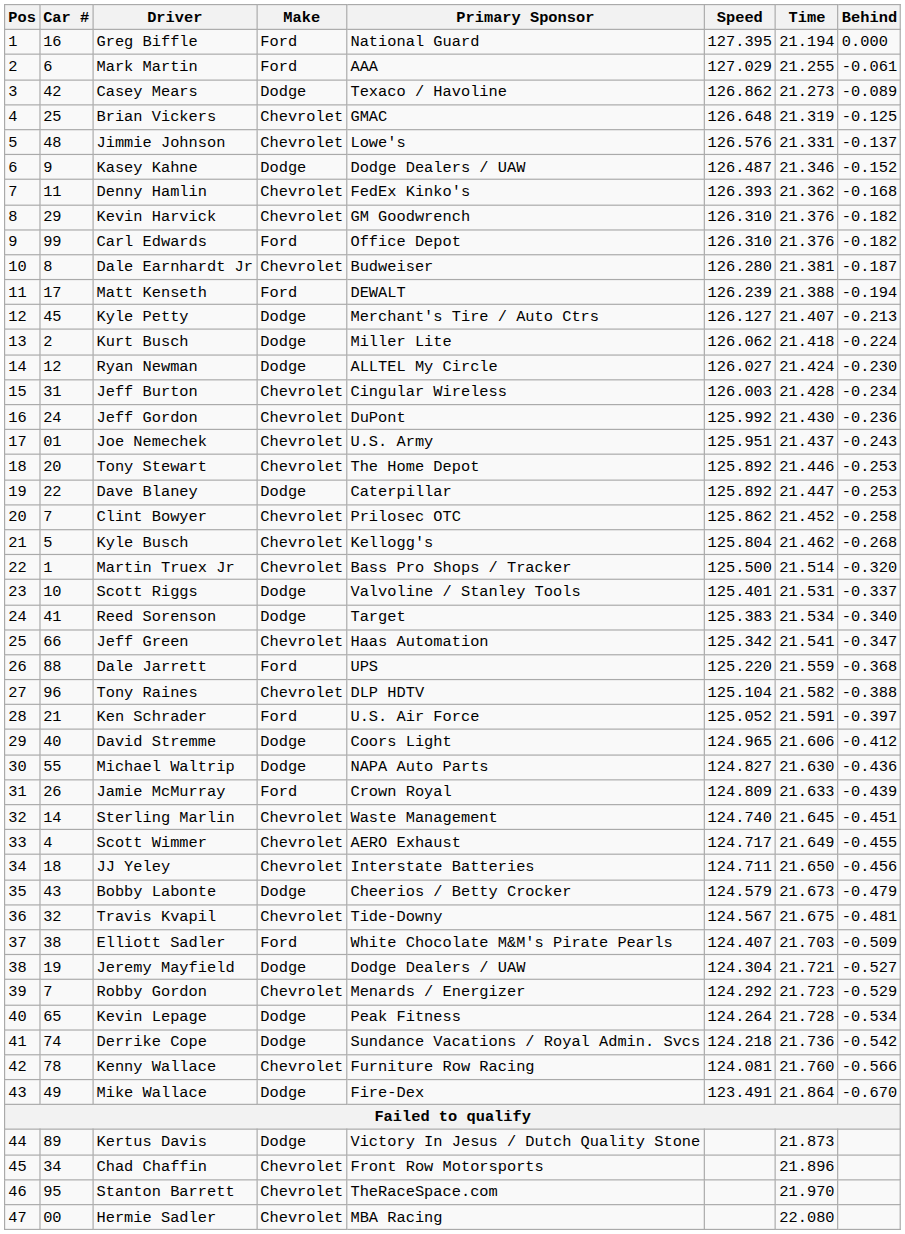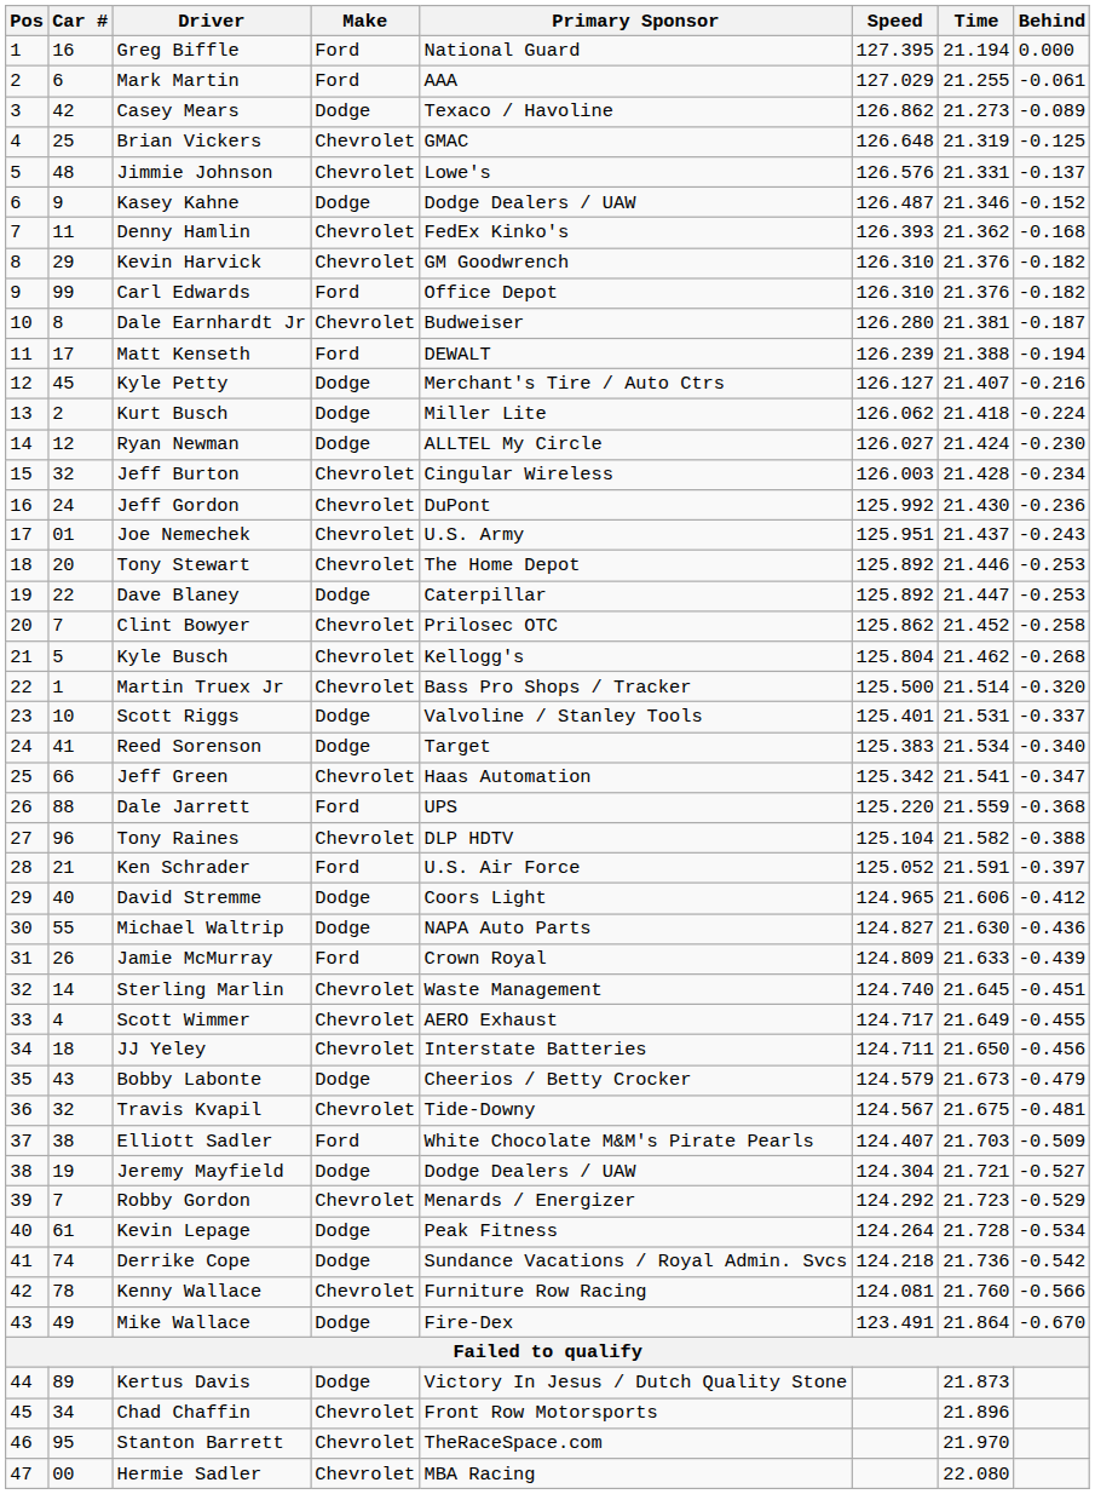 <table class="wikitable">
 <tr>
 <th colspan="1" rowspan="1">Pos</th>
 <th colspan="1" rowspan="1">Car #</th>
 <th colspan="1" rowspan="1">Driver</th>
 <th colspan="1" rowspan="1">Make</th>
 <th colspan="1" rowspan="1">Primary Sponsor</th>
 <th colspan="1" rowspan="1">Speed</th>
 <th colspan="1" rowspan="1">Time</th>
 <th colspan="1" rowspan="1">Behind</th>
 </tr>
 <tr>
 <td>1</td>
 <td>16</td>
 <td>Greg Biffle</td>
 <td>Ford</td>
 <td>National Guard</td>
 <td>127.395</td>
 <td>21.194</td>
 <td>0.000</td>
 </tr>
 <tr>
 <td>2</td>
 <td>6</td>
 <td>Mark Martin</td>
 <td>Ford</td>
 <td>AAA</td>
 <td>127.029</td>
 <td>21.255</td>
 <td>-0.061</td>
 </tr>
 <tr>
 <td>3</td>
 <td>42</td>
 <td>Casey Mears</td>
 <td>Dodge</td>
 <td>Texaco / Havoline</td>
 <td>126.862</td>
 <td>21.273</td>
 <td>-0.089</td>
 </tr>
 <tr>
 <td>4</td>
 <td>25</td>
 <td>Brian Vickers</td>
 <td>Chevrolet</td>
 <td>GMAC</td>
 <td>126.648</td>
 <td>21.319</td>
 <td>-0.125</td>
 </tr>
 <tr>
 <td>5</td>
 <td>48</td>
 <td>Jimmie Johnson</td>
 <td>Chevrolet</td>
 <td>Lowe's</td>
 <td>126.576</td>
 <td>21.331</td>
 <td>-0.137</td>
 </tr>
 <tr>
 <td>6</td>
 <td>9</td>
 <td>Kasey Kahne</td>
 <td>Dodge</td>
 <td>Dodge Dealers / UAW</td>
 <td>126.487</td>
 <td>21.346</td>
 <td>-0.152</td>
 </tr>
 <tr>
 <td>7</td>
 <td>11</td>
 <td>Denny Hamlin</td>
 <td>Chevrolet</td>
 <td>FedEx Kinko's</td>
 <td>126.393</td>
 <td>21.362</td>
 <td>-0.168</td>
 </tr>
 <tr>
 <td>8</td>
 <td>29</td>
 <td>Kevin Harvick</td>
 <td>Chevrolet</td>
 <td>GM Goodwrench</td>
 <td>126.310</td>
 <td>21.376</td>
 <td>-0.182</td>
 </tr>
 <tr>
 <td>9</td>
 <td>99</td>
 <td>Carl Edwards</td>
 <td>Ford</td>
 <td>Office Depot</td>
 <td>126.310</td>
 <td>21.376</td>
 <td>-0.182</td>
 </tr>
 <tr>
 <td>10</td>
 <td>8</td>
 <td>Dale Earnhardt Jr</td>
 <td>Chevrolet</td>
 <td>Budweiser</td>
 <td>126.280</td>
 <td>21.381</td>
 <td>-0.187</td>
 </tr>
 <tr>
 <td>11</td>
 <td>17</td>
 <td>Matt Kenseth</td>
 <td>Ford</td>
 <td>DEWALT</td>
 <td>126.239</td>
 <td>21.388</td>
 <td>-0.194</td>
 </tr>
 <tr>
 <td>12</td>
 <td>45</td>
 <td>Kyle Petty</td>
 <td>Dodge</td>
 <td>Merchant's Tire / Auto Ctrs</td>
 <td>126.127</td>
 <td>21.407</td>
-<td>-0.213</td>
+<td>-0.216</td>
 </tr>
 <tr>
 <td>13</td>
 <td>2</td>
 <td>Kurt Busch</td>
 <td>Dodge</td>
 <td>Miller Lite</td>
 <td>126.062</td>
 <td>21.418</td>
 <td>-0.224</td>
 </tr>
 <tr>
 <td>14</td>
 <td>12</td>
 <td>Ryan Newman</td>
 <td>Dodge</td>
 <td>ALLTEL My Circle</td>
 <td>126.027</td>
 <td>21.424</td>
 <td>-0.230</td>
 </tr>
 <tr>
 <td>15</td>
-<td>31</td>
+<td>32</td>
 <td>Jeff Burton</td>
 <td>Chevrolet</td>
 <td>Cingular Wireless</td>
 <td>126.003</td>
 <td>21.428</td>
 <td>-0.234</td>
 </tr>
 <tr>
 <td>16</td>
 <td>24</td>
 <td>Jeff Gordon</td>
 <td>Chevrolet</td>
 <td>DuPont</td>
 <td>125.992</td>
 <td>21.430</td>
 <td>-0.236</td>
 </tr>
 <tr>
 <td>17</td>
 <td>01</td>
 <td>Joe Nemechek</td>
 <td>Chevrolet</td>
 <td>U.S. Army</td>
 <td>125.951</td>
 <td>21.437</td>
 <td>-0.243</td>
 </tr>
 <tr>
 <td>18</td>
 <td>20</td>
 <td>Tony Stewart</td>
 <td>Chevrolet</td>
 <td>The Home Depot</td>
 <td>125.892</td>
 <td>21.446</td>
 <td>-0.253</td>
 </tr>
 <tr>
 <td>19</td>
 <td>22</td>
 <td>Dave Blaney</td>
 <td>Dodge</td>
 <td>Caterpillar</td>
 <td>125.892</td>
 <td>21.447</td>
 <td>-0.253</td>
 </tr>
 <tr>
 <td>20</td>
 <td>7</td>
 <td>Clint Bowyer</td>
 <td>Chevrolet</td>
 <td>Prilosec OTC</td>
 <td>125.862</td>
 <td>21.452</td>
 <td>-0.258</td>
 </tr>
 <tr>
 <td>21</td>
 <td>5</td>
 <td>Kyle Busch</td>
 <td>Chevrolet</td>
 <td>Kellogg's</td>
 <td>125.804</td>
 <td>21.462</td>
 <td>-0.268</td>
 </tr>
 <tr>
 <td>22</td>
 <td>1</td>
 <td>Martin Truex Jr</td>
 <td>Chevrolet</td>
 <td>Bass Pro Shops / Tracker</td>
 <td>125.500</td>
 <td>21.514</td>
 <td>-0.320</td>
 </tr>
 <tr>
 <td>23</td>
 <td>10</td>
 <td>Scott Riggs</td>
 <td>Dodge</td>
 <td>Valvoline / Stanley Tools</td>
 <td>125.401</td>
 <td>21.531</td>
 <td>-0.337</td>
 </tr>
 <tr>
 <td>24</td>
 <td>41</td>
 <td>Reed Sorenson</td>
 <td>Dodge</td>
 <td>Target</td>
 <td>125.383</td>
 <td>21.534</td>
 <td>-0.340</td>
 </tr>
 <tr>
 <td>25</td>
 <td>66</td>
 <td>Jeff Green</td>
 <td>Chevrolet</td>
 <td>Haas Automation</td>
 <td>125.342</td>
 <td>21.541</td>
 <td>-0.347</td>
 </tr>
 <tr>
 <td>26</td>
 <td>88</td>
 <td>Dale Jarrett</td>
 <td>Ford</td>
 <td>UPS</td>
 <td>125.220</td>
 <td>21.559</td>
 <td>-0.368</td>
 </tr>
 <tr>
 <td>27</td>
 <td>96</td>
 <td>Tony Raines</td>
 <td>Chevrolet</td>
 <td>DLP HDTV</td>
 <td>125.104</td>
 <td>21.582</td>
 <td>-0.388</td>
 </tr>
 <tr>
 <td>28</td>
 <td>21</td>
 <td>Ken Schrader</td>
 <td>Ford</td>
 <td>U.S. Air Force</td>
 <td>125.052</td>
 <td>21.591</td>
 <td>-0.397</td>
 </tr>
 <tr>
 <td>29</td>
 <td>40</td>
 <td>David Stremme</td>
 <td>Dodge</td>
 <td>Coors Light</td>
 <td>124.965</td>
 <td>21.606</td>
 <td>-0.412</td>
 </tr>
 <tr>
 <td>30</td>
 <td>55</td>
 <td>Michael Waltrip</td>
 <td>Dodge</td>
 <td>NAPA Auto Parts</td>
 <td>124.827</td>
 <td>21.630</td>
 <td>-0.436</td>
 </tr>
 <tr>
 <td>31</td>
 <td>26</td>
 <td>Jamie McMurray</td>
 <td>Ford</td>
 <td>Crown Royal</td>
 <td>124.809</td>
 <td>21.633</td>
 <td>-0.439</td>
 </tr>
 <tr>
 <td>32</td>
 <td>14</td>
 <td>Sterling Marlin</td>
 <td>Chevrolet</td>
 <td>Waste Management</td>
 <td>124.740</td>
 <td>21.645</td>
 <td>-0.451</td>
 </tr>
 <tr>
 <td>33</td>
 <td>4</td>
 <td>Scott Wimmer</td>
 <td>Chevrolet</td>
 <td>AERO Exhaust</td>
 <td>124.717</td>
 <td>21.649</td>
 <td>-0.455</td>
 </tr>
 <tr>
 <td>34</td>
 <td>18</td>
 <td>JJ Yeley</td>
 <td>Chevrolet</td>
 <td>Interstate Batteries</td>
 <td>124.711</td>
 <td>21.650</td>
 <td>-0.456</td>
 </tr>
 <tr>
 <td>35</td>
 <td>43</td>
 <td>Bobby Labonte</td>
 <td>Dodge</td>
 <td>Cheerios / Betty Crocker</td>
 <td>124.579</td>
 <td>21.673</td>
 <td>-0.479</td>
 </tr>
 <tr>
 <td>36</td>
 <td>32</td>
 <td>Travis Kvapil</td>
 <td>Chevrolet</td>
 <td>Tide-Downy</td>
 <td>124.567</td>
 <td>21.675</td>
 <td>-0.481</td>
 </tr>
 <tr>
 <td>37</td>
 <td>38</td>
 <td>Elliott Sadler</td>
 <td>Ford</td>
 <td>White Chocolate M&M's Pirate Pearls</td>
 <td>124.407</td>
 <td>21.703</td>
 <td>-0.509</td>
 </tr>
 <tr>
 <td>38</td>
 <td>19</td>
 <td>Jeremy Mayfield</td>
 <td>Dodge</td>
 <td>Dodge Dealers / UAW</td>
 <td>124.304</td>
 <td>21.721</td>
 <td>-0.527</td>
 </tr>
 <tr>
 <td>39</td>
 <td>7</td>
 <td>Robby Gordon</td>
 <td>Chevrolet</td>
 <td>Menards / Energizer</td>
 <td>124.292</td>
 <td>21.723</td>
 <td>-0.529</td>
 </tr>
 <tr>
 <td>40</td>
-<td>65</td>
+<td>61</td>
 <td>Kevin Lepage</td>
 <td>Dodge</td>
 <td>Peak Fitness</td>
 <td>124.264</td>
 <td>21.728</td>
 <td>-0.534</td>
 </tr>
 <tr>
 <td>41</td>
 <td>74</td>
 <td>Derrike Cope</td>
 <td>Dodge</td>
 <td>Sundance Vacations / Royal Admin. Svcs</td>
 <td>124.218</td>
 <td>21.736</td>
 <td>-0.542</td>
 </tr>
 <tr>
 <td>42</td>
 <td>78</td>
 <td>Kenny Wallace</td>
 <td>Chevrolet</td>
 <td>Furniture Row Racing</td>
 <td>124.081</td>
 <td>21.760</td>
 <td>-0.566</td>
 </tr>
 <tr>
 <td>43</td>
 <td>49</td>
 <td>Mike Wallace</td>
 <td>Dodge</td>
 <td>Fire-Dex</td>
 <td>123.491</td>
 <td>21.864</td>
 <td>-0.670</td>
 </tr>
 <tr>
 <th colspan="8">Failed to qualify</th>
 </tr>
 <tr>
 <td>44</td>
 <td>89</td>
 <td>Kertus Davis</td>
 <td>Dodge</td>
 <td>Victory In Jesus / Dutch Quality Stone</td>
 <td></td>
 <td>21.873</td>
 <td></td>
 </tr>
 <tr>
 <td>45</td>
 <td>34</td>
 <td>Chad Chaffin</td>
 <td>Chevrolet</td>
 <td>Front Row Motorsports</td>
 <td></td>
 <td>21.896</td>
 <td></td>
 </tr>
 <tr>
 <td>46</td>
 <td>95</td>
 <td>Stanton Barrett</td>
 <td>Chevrolet</td>
 <td>TheRaceSpace.com</td>
 <td></td>
 <td>21.970</td>
 <td></td>
 </tr>
 <tr>
 <td>47</td>
 <td>00</td>
 <td>Hermie Sadler</td>
 <td>Chevrolet</td>
 <td>MBA Racing</td>
 <td></td>
 <td>22.080</td>
 <td></td>
 </tr>
 </table>
